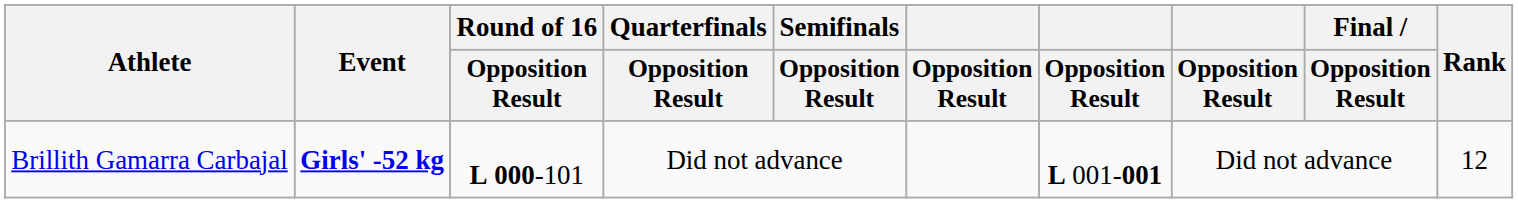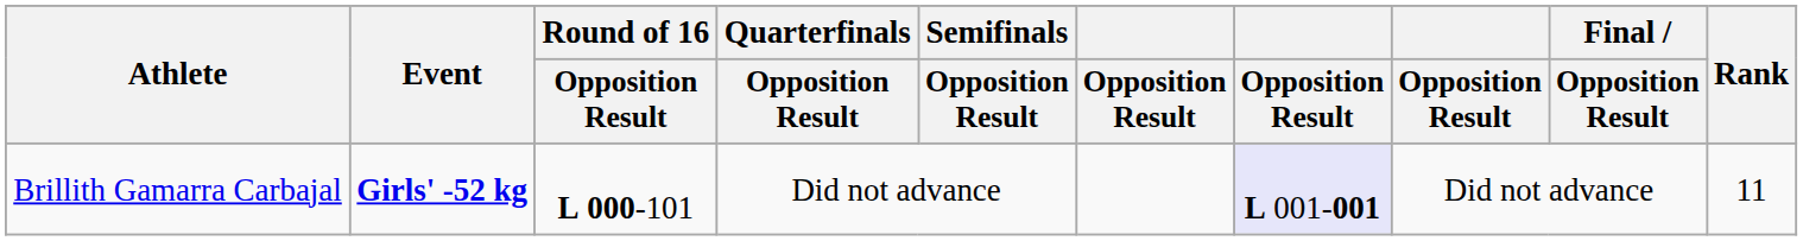 <table class="wikitable" style="font-size:90%">
 <tr>
 <th rowspan="2">Athlete</th>
 <th rowspan="2">Event</th>
 <th>Round of 16</th>
 <th>Quarterfinals</th>
 <th>Semifinals</th>
 <th></th>
 <th></th>
 <th></th>
 <th>Final / </th>
 <th rowspan=2>Rank</th>
 </tr>
 <tr style="font-size:95%">
 <th>Opposition<br>Result</th>
 <th>Opposition<br>Result</th>
 <th>Opposition<br>Result</th>
 <th>Opposition<br>Result</th>
 <th>Opposition<br>Result</th>
 <th>Opposition<br>Result</th>
 <th>Opposition<br>Result</th>
 </tr>
 <tr align=center>
 <td align=left><a href='#'>Brillith Gamarra Carbajal</a></td>
 <td align=left><strong><a href='#'>Girls' -52 kg</a></strong></td>
 <td><br><strong>L</strong> <strong>000</strong>-101</td>
 <td colspan=2>Did not advance</td>
 <td></td>
-<td><br><strong>L</strong> 001-<strong>001</strong></td>
+<td style="background: lavender;"><br><strong>L</strong> 001-<strong>001</strong></td>
 <td colspan=2>Did not advance</td>
-<td>12</td>
+<td>11</td>
 </tr>
 </table>
